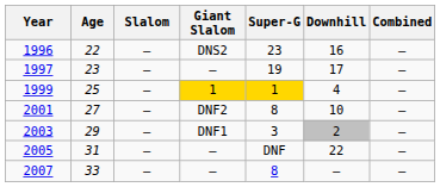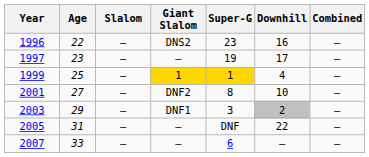 <table class=wikitable style="text-align:center">
 <tr>
 <th>  Year  </th>
 <th> Age </th>
 <th> Slalom </th>
 <th> Giant <br> Slalom </th>
 <th>Super-G</th>
 <th>Downhill</th>
 <th>Combined</th>
 </tr>
 <tr>
 <td><a href='#'>1996</a></td>
 <td><em>22</em></td>
 <td>—</td>
 <td>DNS2</td>
 <td>23</td>
 <td>16</td>
 <td>—</td>
 </tr>
 <tr>
 <td><a href='#'>1997</a></td>
 <td><em>23</em></td>
 <td>—</td>
 <td>—</td>
 <td>19</td>
 <td>17</td>
 <td>—</td>
 </tr>
 <tr>
 <td><a href='#'>1999</a></td>
 <td><em>25</em></td>
 <td>—</td>
 <td style="background:gold;">1</td>
 <td style="background:gold;">1</td>
 <td>4</td>
 <td>—</td>
 </tr>
 <tr>
 <td><a href='#'>2001</a></td>
 <td><em>27</em></td>
 <td>—</td>
 <td>DNF2</td>
 <td>8</td>
 <td>10</td>
 <td>—</td>
 </tr>
 <tr>
 <td><a href='#'>2003</a></td>
 <td><em>29</em></td>
 <td>—</td>
 <td>DNF1</td>
 <td>3</td>
 <td style="background:silver;">2</td>
 <td>—</td>
 </tr>
 <tr>
 <td><a href='#'>2005</a></td>
 <td><em>31</em></td>
 <td>—</td>
 <td>—</td>
 <td>DNF</td>
 <td>22</td>
 <td>—</td>
 </tr>
 <tr>
 <td><a href='#'>2007</a></td>
 <td><em>33</em></td>
 <td>—</td>
 <td>—</td>
-<td><a href='#'>8</a></td>
+<td><a href='#'>6</a></td>
 <td>—</td>
 <td>—</td>
 </tr>
 </table>
